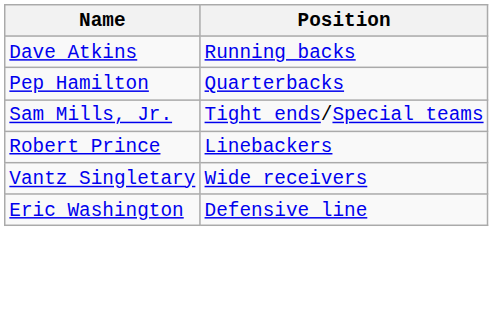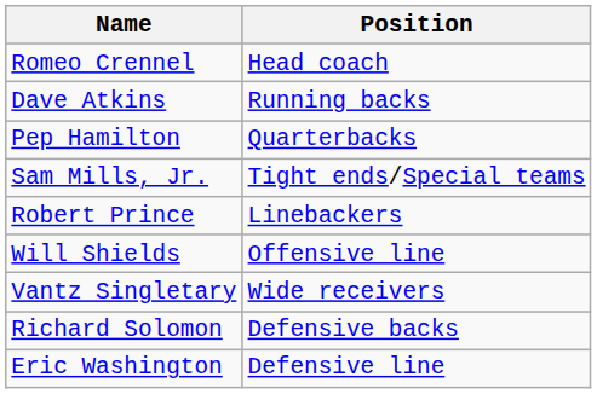 <table class="wikitable">
 <tr>
 <th>Name</th>
 <th>Position</th>
+</tr>
+<tr>
+<td><a href='#'>Romeo Crennel</a></td>
+<td><a href='#'>Head coach</a></td>
 </tr>
 <tr>
 <td><a href='#'>Dave Atkins</a></td>
 <td><a href='#'>Running backs</a></td>
 </tr>
 <tr>
 <td><a href='#'>Pep Hamilton</a></td>
 <td><a href='#'>Quarterbacks</a></td>
 </tr>
 <tr>
 <td><a href='#'>Sam Mills, Jr.</a></td>
 <td><a href='#'>Tight ends</a>/<a href='#'>Special teams</a></td>
 </tr>
 <tr>
 <td><a href='#'>Robert Prince</a></td>
 <td><a href='#'>Linebackers</a></td>
 </tr>
 <tr>
+<td><a href='#'>Will Shields</a></td>
+<td><a href='#'>Offensive line</a></td>
+</tr>
+<tr>
 <td><a href='#'>Vantz Singletary</a></td>
 <td><a href='#'>Wide receivers</a></td>
+</tr>
+<tr>
+<td><a href='#'>Richard Solomon</a></td>
+<td><a href='#'>Defensive backs</a></td>
 </tr>
 <tr>
 <td><a href='#'>Eric Washington</a></td>
 <td><a href='#'>Defensive line</a></td>
 </tr>
 </table>
